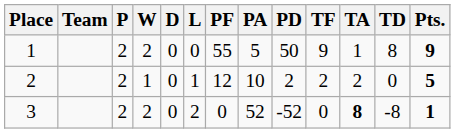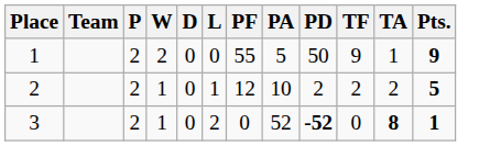 <table class="wikitable" style="text-align: center;">
 <tr>
 <th>Place</th>
 <th>Team</th>
 <th>P</th>
 <th>W</th>
 <th>D</th>
 <th>L</th>
 <th>PF</th>
 <th>PA</th>
 <th>PD</th>
 <th>TF</th>
 <th>TA</th>
-<th>TD</th>
 <th>Pts.</th>
 </tr>
 <tr>
 <td>1</td>
 <td align="left"></td>
 <td>2</td>
 <td>2</td>
 <td>0</td>
 <td>0</td>
 <td>55</td>
 <td>5</td>
 <td>50</td>
 <td>9</td>
 <td>1</td>
-<td>8</td>
 <td><strong>9</strong></td>
 </tr>
 <tr>
 <td>2</td>
 <td align="left"></td>
 <td>2</td>
 <td>1</td>
 <td>0</td>
 <td>1</td>
 <td>12</td>
 <td>10</td>
 <td>2</td>
 <td>2</td>
 <td>2</td>
-<td>0</td>
 <td><strong>5</strong></td>
 </tr>
 <tr>
 <td>3</td>
 <td align="left"></td>
 <td>2</td>
-<td>2</td>
+<td>1</td>
 <td>0</td>
 <td>2</td>
 <td>0</td>
 <td>52</td>
-<td>-52</td>
+<td><strong>-52</strong></td>
 <td>0</td>
 <td><strong>8</strong></td>
-<td>-8</td>
 <td><strong>1</strong></td>
 </tr>
 </table>
